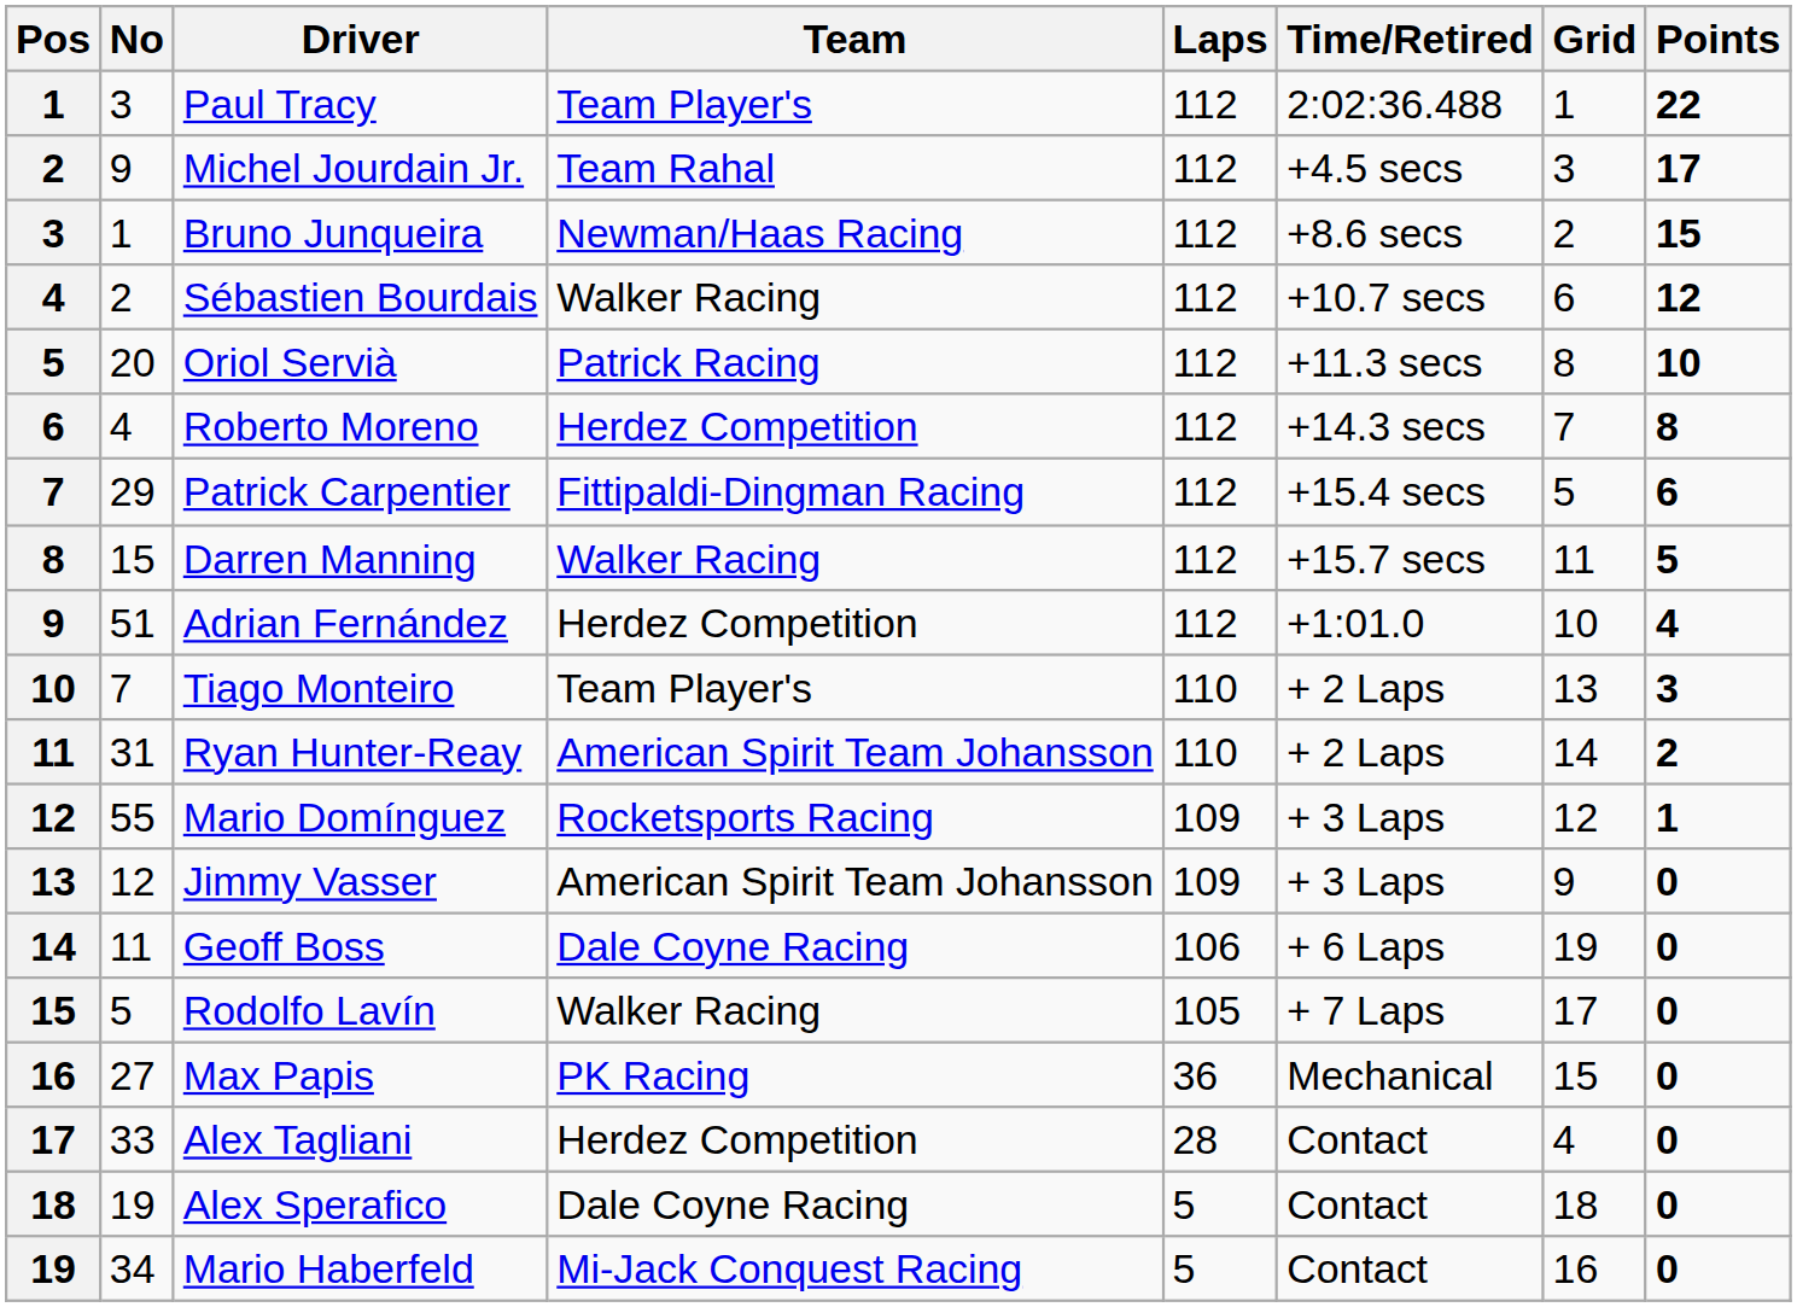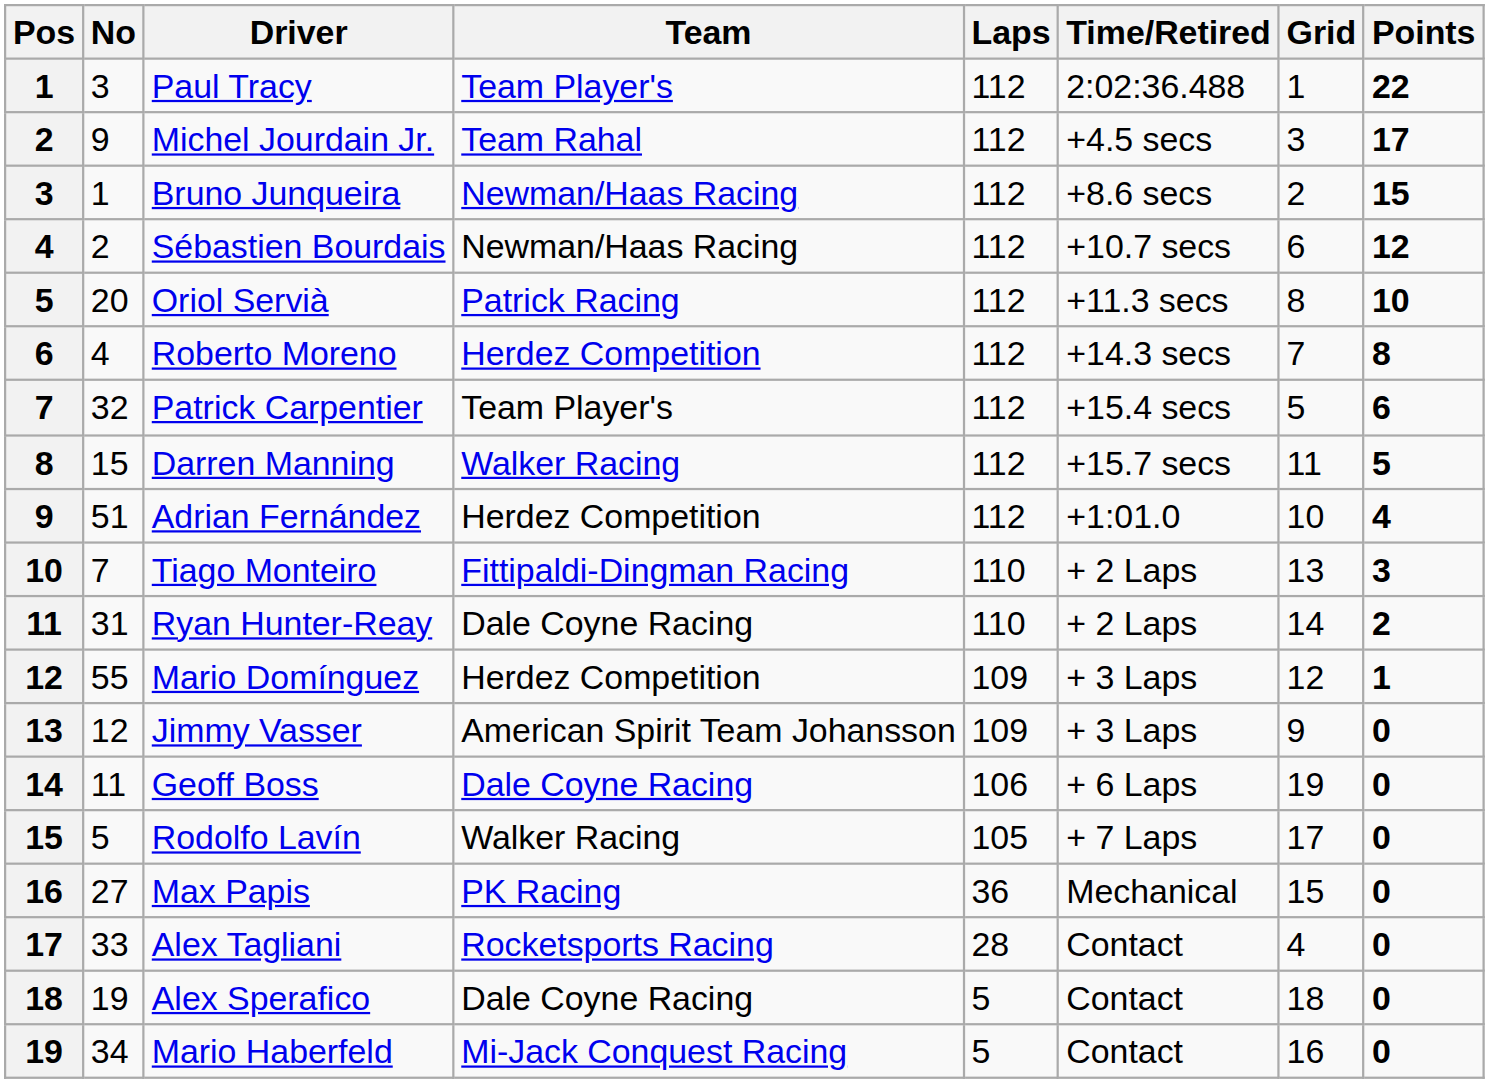 <table class="wikitable" style="font-size:95%;">
 <tr>
 <th>Pos</th>
 <th>No</th>
 <th>Driver</th>
 <th>Team</th>
 <th>Laps</th>
 <th>Time/Retired</th>
 <th>Grid</th>
 <th>Points</th>
 </tr>
 <tr>
 <th>1</th>
 <td>3</td>
 <td> <a href='#'>Paul Tracy</a></td>
 <td><a href='#'>Team Player's</a></td>
 <td>112</td>
 <td>2:02:36.488</td>
 <td>1</td>
 <td><strong>22</strong></td>
 </tr>
 <tr>
 <th>2</th>
 <td>9</td>
 <td> <a href='#'>Michel Jourdain Jr.</a></td>
 <td><a href='#'>Team Rahal</a></td>
 <td>112</td>
 <td>+4.5 secs</td>
 <td>3</td>
 <td><strong>17</strong></td>
 </tr>
 <tr>
 <th>3</th>
 <td>1</td>
 <td> <a href='#'>Bruno Junqueira</a></td>
 <td><a href='#'>Newman/Haas Racing</a></td>
 <td>112</td>
 <td>+8.6 secs</td>
 <td>2</td>
 <td><strong>15</strong></td>
 </tr>
 <tr>
 <th>4</th>
 <td>2</td>
 <td> <a href='#'>Sébastien Bourdais</a></td>
-<td>Walker Racing</td>
+<td>Newman/Haas Racing</td>
 <td>112</td>
 <td>+10.7 secs</td>
 <td>6</td>
 <td><strong>12</strong></td>
 </tr>
 <tr>
 <th>5</th>
 <td>20</td>
 <td> <a href='#'>Oriol Servià</a></td>
 <td><a href='#'>Patrick Racing</a></td>
 <td>112</td>
 <td>+11.3 secs</td>
 <td>8</td>
 <td><strong>10</strong></td>
 </tr>
 <tr>
 <th>6</th>
 <td>4</td>
 <td> <a href='#'>Roberto Moreno</a></td>
 <td><a href='#'>Herdez Competition</a></td>
 <td>112</td>
 <td>+14.3 secs</td>
 <td>7</td>
 <td><strong>8</strong></td>
 </tr>
 <tr>
 <th>7</th>
-<td>29</td>
+<td>32</td>
 <td> <a href='#'>Patrick Carpentier</a></td>
-<td><a href='#'>Fittipaldi-Dingman Racing</a></td>
+<td>Team Player's</td>
 <td>112</td>
 <td>+15.4 secs</td>
 <td>5</td>
 <td><strong>6</strong></td>
 </tr>
 <tr>
 <th>8</th>
 <td>15</td>
 <td> <a href='#'>Darren Manning</a></td>
 <td><a href='#'>Walker Racing</a></td>
 <td>112</td>
 <td>+15.7 secs</td>
 <td>11</td>
 <td><strong>5</strong></td>
 </tr>
 <tr>
 <th>9</th>
 <td>51</td>
 <td> <a href='#'>Adrian Fernández</a></td>
 <td>Herdez Competition</td>
 <td>112</td>
 <td>+1:01.0</td>
 <td>10</td>
 <td><strong>4</strong></td>
 </tr>
 <tr>
 <th>10</th>
 <td>7</td>
 <td> <a href='#'>Tiago Monteiro</a></td>
-<td>Team Player's</td>
+<td><a href='#'>Fittipaldi-Dingman Racing</a></td>
 <td>110</td>
 <td>+ 2 Laps</td>
 <td>13</td>
 <td><strong>3</strong></td>
 </tr>
 <tr>
 <th>11</th>
 <td>31</td>
 <td> <a href='#'>Ryan Hunter-Reay</a></td>
-<td><a href='#'>American Spirit Team Johansson</a></td>
+<td>Dale Coyne Racing</td>
 <td>110</td>
 <td>+ 2 Laps</td>
 <td>14</td>
 <td><strong>2</strong></td>
 </tr>
 <tr>
 <th>12</th>
 <td>55</td>
 <td> <a href='#'>Mario Domínguez</a></td>
-<td><a href='#'>Rocketsports Racing</a></td>
+<td>Herdez Competition</td>
 <td>109</td>
 <td>+ 3 Laps</td>
 <td>12</td>
 <td><strong>1</strong></td>
 </tr>
 <tr>
 <th>13</th>
 <td>12</td>
 <td> <a href='#'>Jimmy Vasser</a></td>
 <td>American Spirit Team Johansson</td>
 <td>109</td>
 <td>+ 3 Laps</td>
 <td>9</td>
 <td><strong>0</strong></td>
 </tr>
 <tr>
 <th>14</th>
 <td>11</td>
 <td> <a href='#'>Geoff Boss</a></td>
 <td><a href='#'>Dale Coyne Racing</a></td>
 <td>106</td>
 <td>+ 6 Laps</td>
 <td>19</td>
 <td><strong>0</strong></td>
 </tr>
 <tr>
 <th>15</th>
 <td>5</td>
 <td> <a href='#'>Rodolfo Lavín</a></td>
 <td>Walker Racing</td>
 <td>105</td>
 <td>+ 7 Laps</td>
 <td>17</td>
 <td><strong>0</strong></td>
 </tr>
 <tr>
 <th>16</th>
 <td>27</td>
 <td> <a href='#'>Max Papis</a></td>
 <td><a href='#'>PK Racing</a></td>
 <td>36</td>
 <td>Mechanical</td>
 <td>15</td>
 <td><strong>0</strong></td>
 </tr>
 <tr>
 <th>17</th>
 <td>33</td>
 <td> <a href='#'>Alex Tagliani</a></td>
-<td>Herdez Competition</td>
+<td><a href='#'>Rocketsports Racing</a></td>
 <td>28</td>
 <td>Contact</td>
 <td>4</td>
 <td><strong>0</strong></td>
 </tr>
 <tr>
 <th>18</th>
 <td>19</td>
 <td> <a href='#'>Alex Sperafico</a></td>
 <td>Dale Coyne Racing</td>
 <td>5</td>
 <td>Contact</td>
 <td>18</td>
 <td><strong>0</strong></td>
 </tr>
 <tr>
 <th>19</th>
 <td>34</td>
 <td> <a href='#'>Mario Haberfeld</a></td>
 <td><a href='#'>Mi-Jack Conquest Racing</a></td>
 <td>5</td>
 <td>Contact</td>
 <td>16</td>
 <td><strong>0</strong></td>
 </tr>
 </table>
